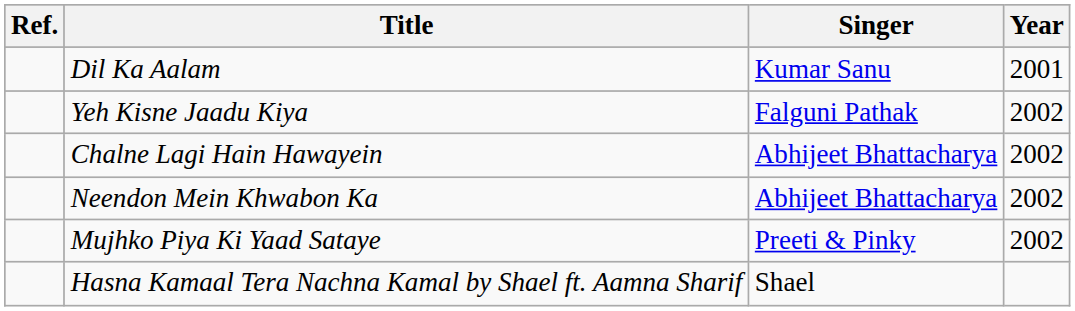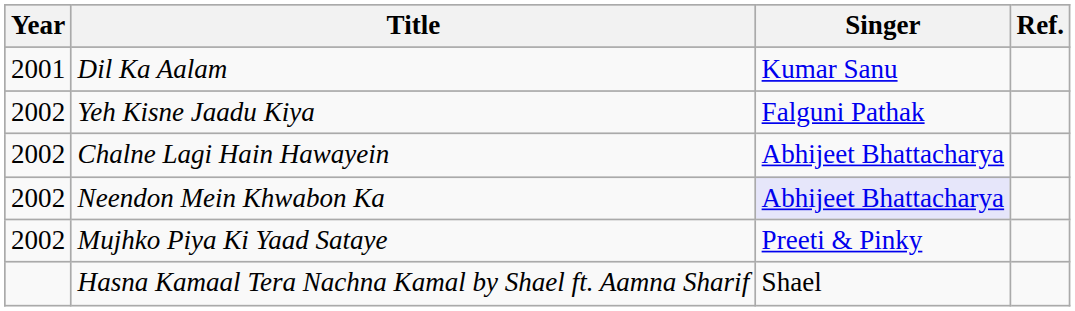 <table class="wikitable">
 <tr>
-<th>Ref.</th>
+<th>Year</th>
 <th>Title</th>
 <th>Singer</th>
-<th>Year</th>
+<th>Ref.</th>
 </tr>
 <tr>
-<td></td>
+<td>2001</td>
 <td><em>Dil Ka Aalam</em></td>
 <td><a href='#'>Kumar Sanu</a></td>
-<td>2001</td>
+<td></td>
 </tr>
 <tr>
-<td></td>
+<td>2002</td>
 <td><em>Yeh Kisne Jaadu Kiya</em></td>
 <td><a href='#'>Falguni Pathak</a></td>
-<td>2002</td>
+<td></td>
 </tr>
 <tr>
-<td></td>
+<td>2002</td>
 <td><em>Chalne Lagi Hain Hawayein</em></td>
 <td><a href='#'>Abhijeet Bhattacharya</a></td>
-<td>2002</td>
+<td></td>
 </tr>
 <tr>
+<td>2002</td>
+<td><em>Neendon Mein Khwabon Ka</em></td>
+<td style="background: lavender;"><a href='#'>Abhijeet Bhattacharya</a></td>
 <td></td>
-<td><em>Neendon Mein Khwabon Ka</em></td>
-<td><a href='#'>Abhijeet Bhattacharya</a></td>
-<td>2002</td>
 </tr>
 <tr>
-<td></td>
+<td>2002</td>
 <td><em>Mujhko Piya Ki Yaad Sataye</em></td>
 <td><a href='#'>Preeti & Pinky</a></td>
-<td>2002</td>
+<td></td>
 </tr>
 <tr>
 <td></td>
 <td><em>Hasna Kamaal Tera Nachna Kamal by Shael ft. Aamna Sharif</em></td>
 <td>Shael</td>
 <td></td>
 </tr>
 </table>
